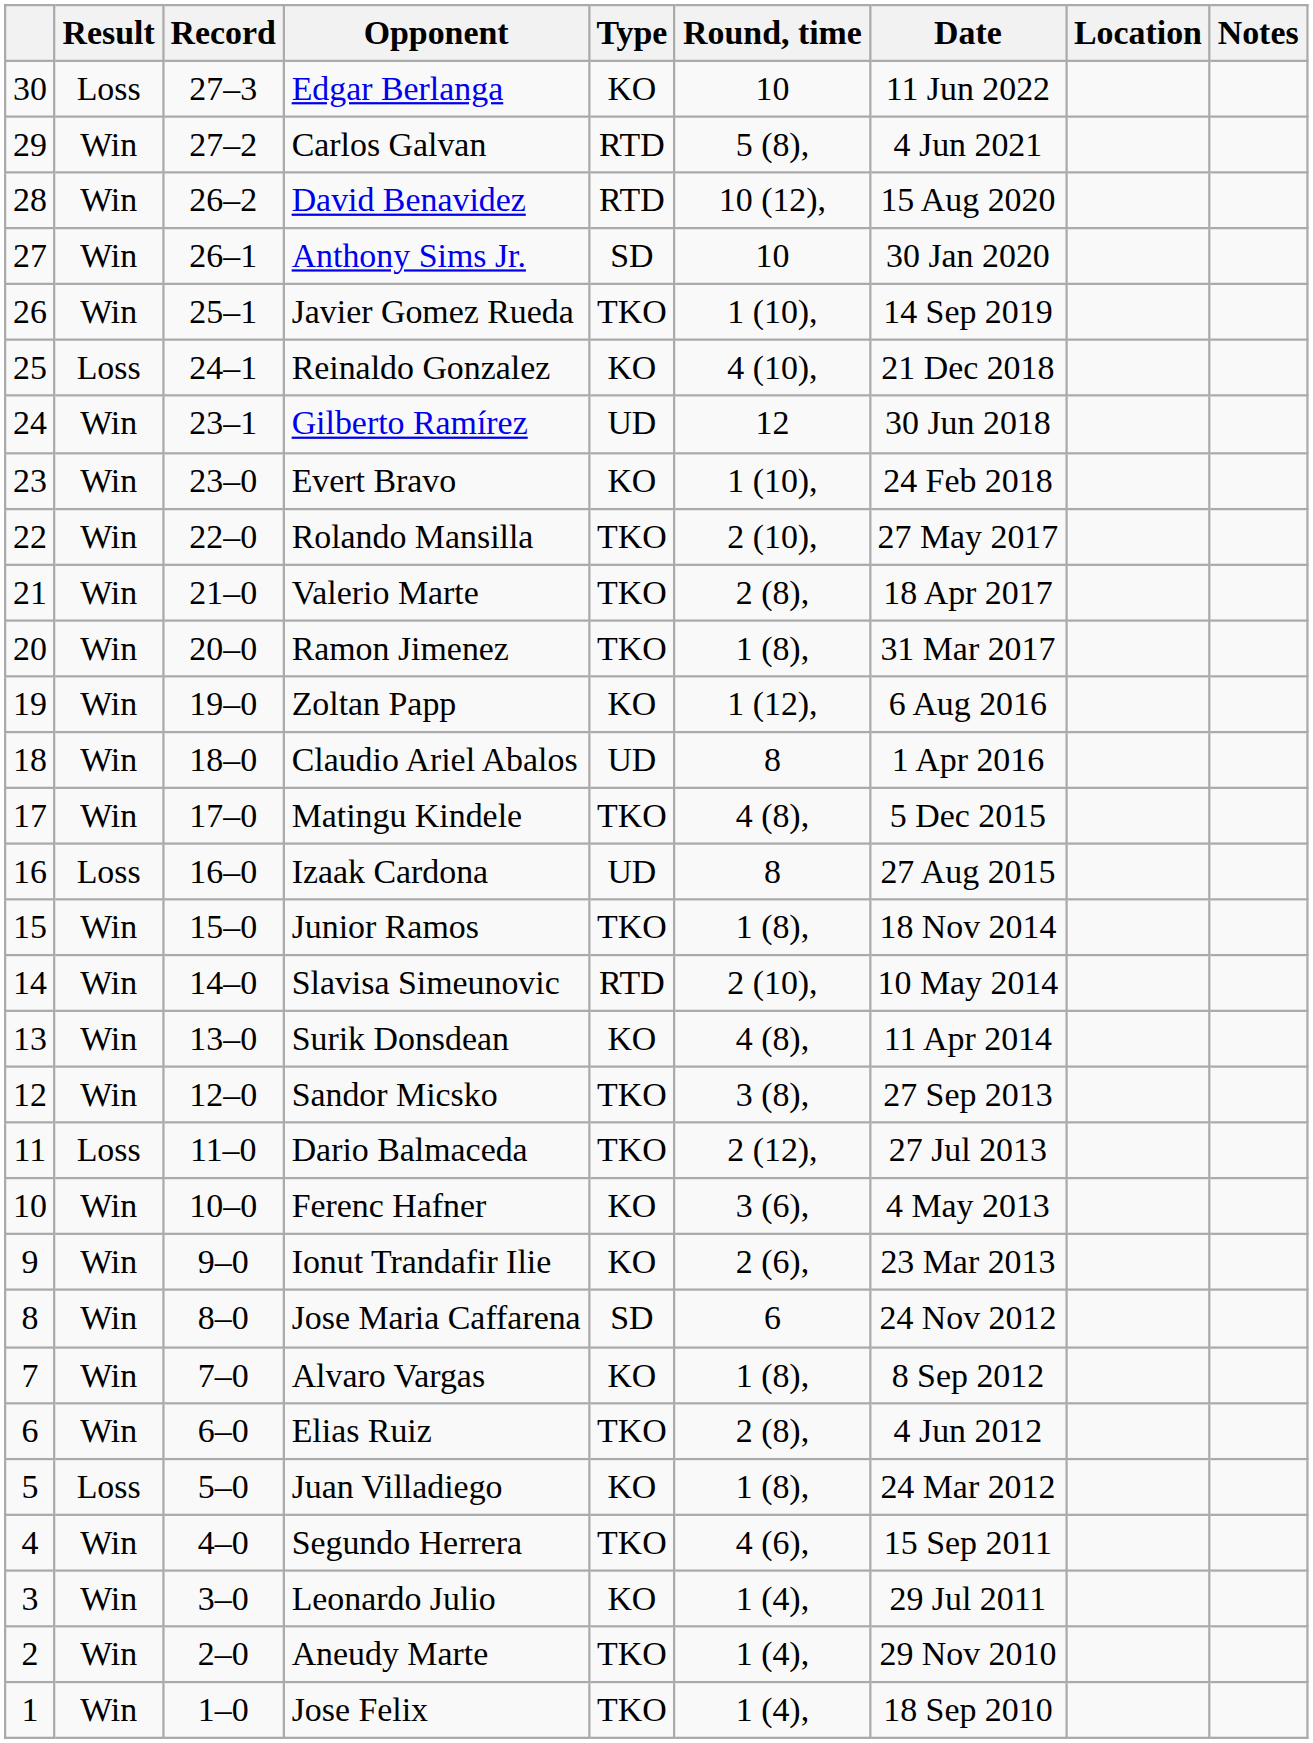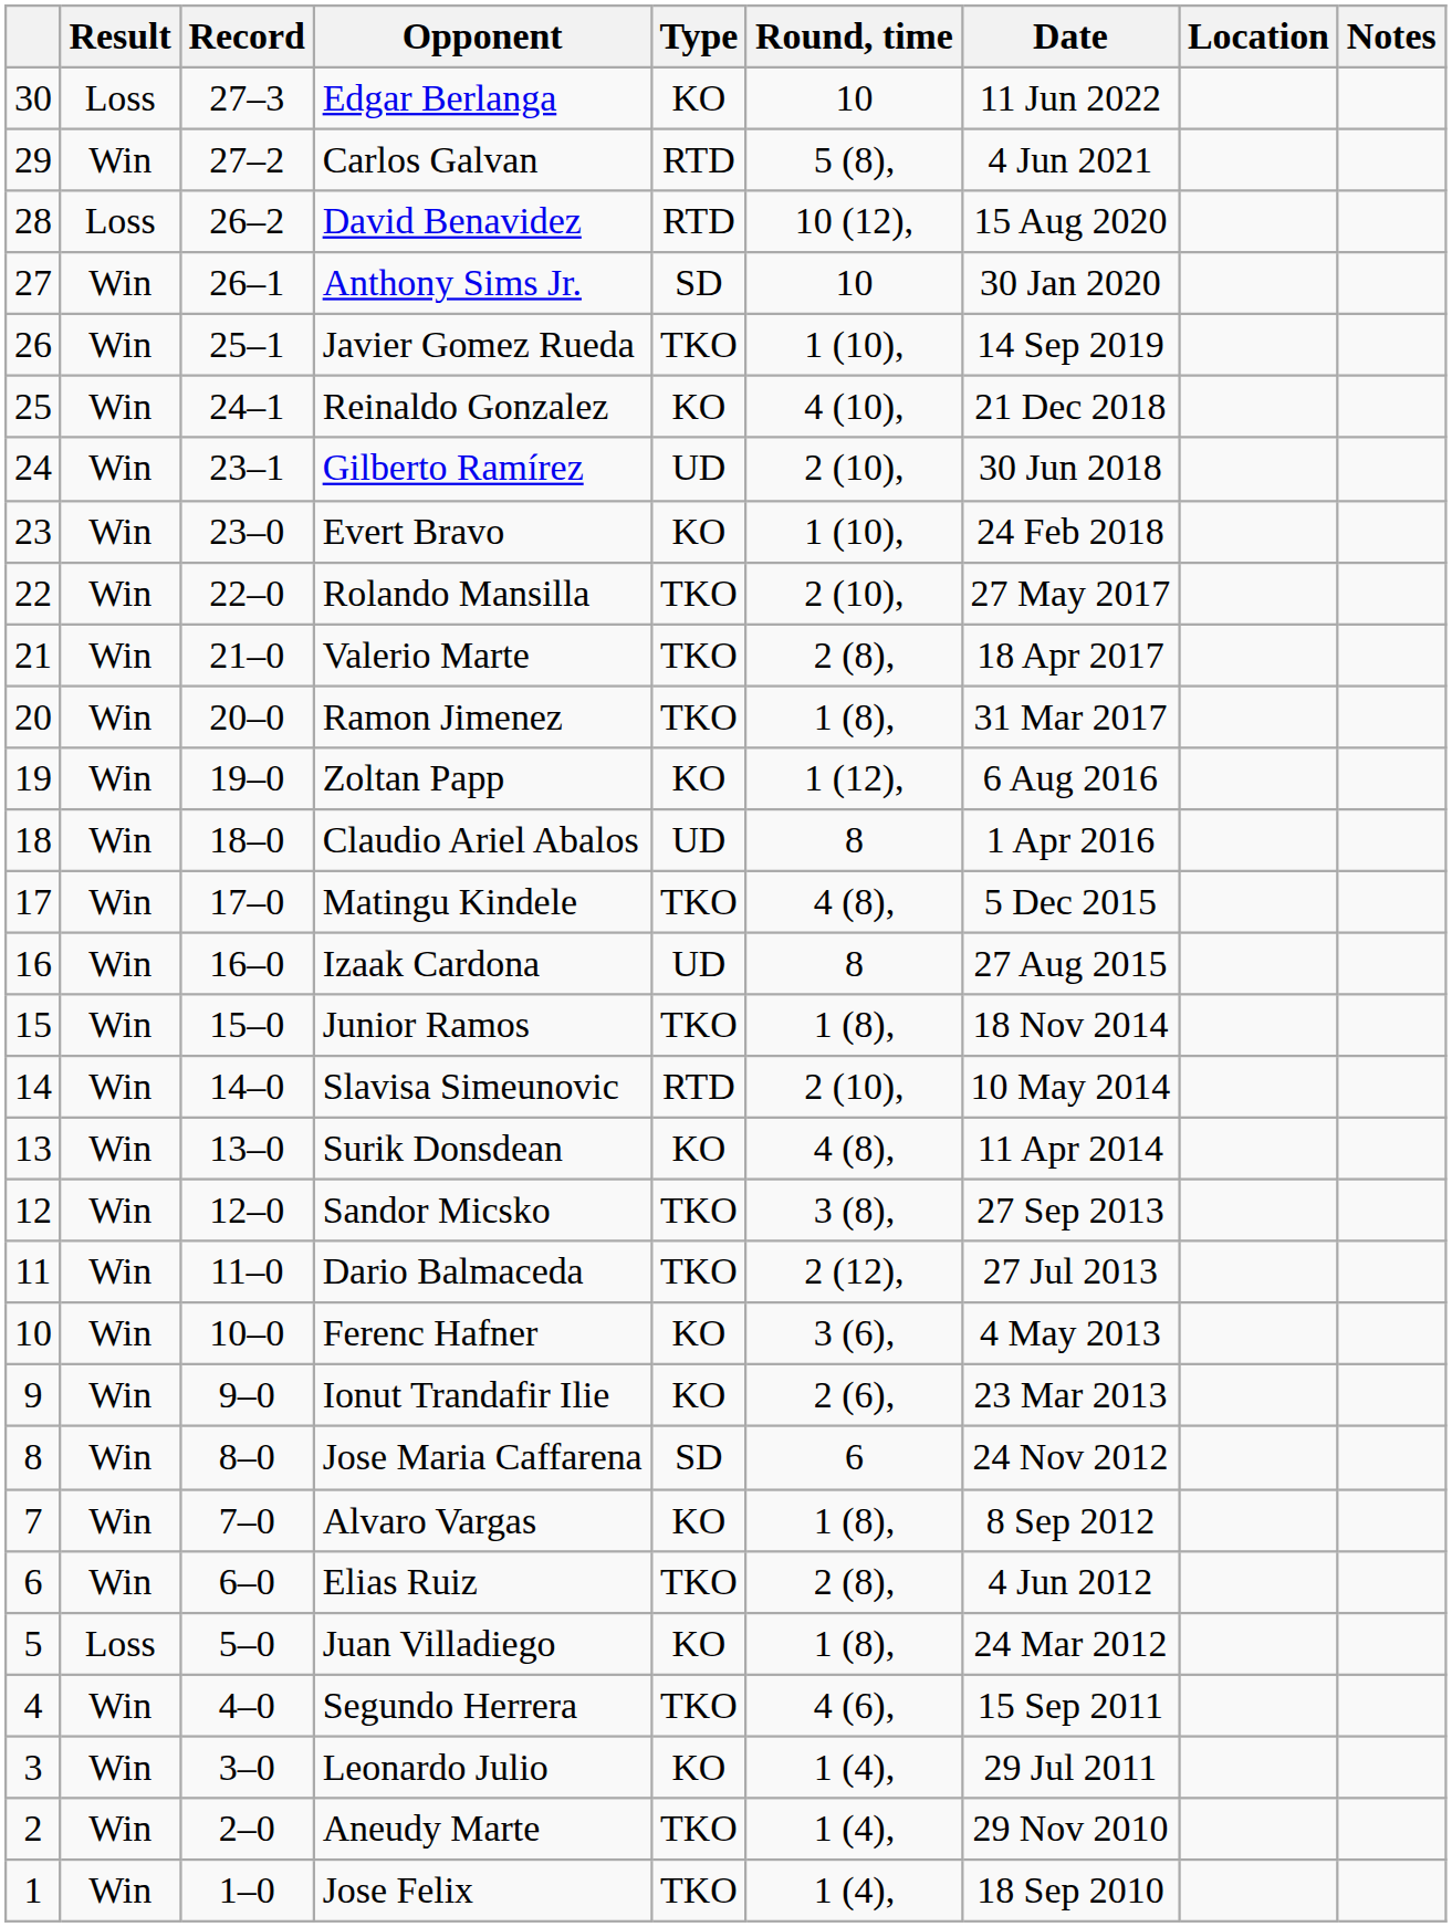 <table class="wikitable" style="text-align:center; font-size:95%">
 <tr>
 <th></th>
 <th>Result</th>
 <th>Record</th>
 <th>Opponent</th>
 <th>Type</th>
 <th>Round, time</th>
 <th>Date</th>
 <th>Location</th>
 <th>Notes</th>
 </tr>
 <tr>
 <td>30</td>
 <td>Loss</td>
 <td>27–3</td>
 <td align=left> <a href='#'>Edgar Berlanga</a></td>
 <td>KO</td>
 <td>10</td>
 <td>11 Jun 2022</td>
 <td align=left> </td>
 <td align=left></td>
 </tr>
 <tr>
 <td>29</td>
 <td>Win</td>
 <td>27–2</td>
 <td align=left> Carlos Galvan</td>
 <td>RTD</td>
 <td>5 (8), </td>
 <td>4 Jun 2021</td>
 <td align=left> </td>
 <td></td>
 </tr>
 <tr>
 <td>28</td>
-<td>Win</td>
+<td>Loss</td>
 <td>26–2</td>
 <td align=left> <a href='#'>David Benavidez</a></td>
 <td>RTD</td>
 <td>10 (12), </td>
 <td>15 Aug 2020</td>
 <td align=left></td>
 <td align=left></td>
 </tr>
 <tr>
 <td>27</td>
 <td>Win</td>
 <td>26–1</td>
 <td align=left> <a href='#'>Anthony Sims Jr.</a></td>
 <td>SD</td>
 <td>10</td>
 <td>30 Jan 2020</td>
 <td align=left> </td>
 <td align=left></td>
 </tr>
 <tr>
 <td>26</td>
 <td>Win</td>
 <td>25–1</td>
 <td align=left> Javier Gomez Rueda</td>
 <td>TKO</td>
 <td>1 (10), </td>
 <td>14 Sep 2019</td>
 <td align=left> </td>
 <td></td>
 </tr>
 <tr>
 <td>25</td>
-<td>Loss</td>
+<td>Win</td>
 <td>24–1</td>
 <td align=left> Reinaldo Gonzalez</td>
 <td>KO</td>
 <td>4 (10), </td>
 <td>21 Dec 2018</td>
 <td align=left> </td>
 <td align=left></td>
 </tr>
 <tr>
 <td>24</td>
 <td>Win</td>
 <td>23–1</td>
 <td align=left> <a href='#'>Gilberto Ramírez</a></td>
 <td>UD</td>
-<td>12</td>
+<td>2 (10), </td>
 <td>30 Jun 2018</td>
 <td align=left> </td>
 <td align=left></td>
 </tr>
 <tr>
 <td>23</td>
 <td>Win</td>
 <td>23–0</td>
 <td align=left> Evert Bravo</td>
 <td>KO</td>
 <td>1 (10), </td>
 <td>24 Feb 2018</td>
 <td align=left> </td>
 <td align=left></td>
 </tr>
 <tr>
 <td>22</td>
 <td>Win</td>
 <td>22–0</td>
 <td align=left> Rolando Mansilla</td>
 <td>TKO</td>
 <td>2 (10), </td>
 <td>27 May 2017</td>
 <td align=left> </td>
 <td align=left></td>
 </tr>
 <tr>
 <td>21</td>
 <td>Win</td>
 <td>21–0</td>
 <td align=left> Valerio Marte</td>
 <td>TKO</td>
 <td>2 (8), </td>
 <td>18 Apr 2017</td>
 <td align=left> </td>
 <td></td>
 </tr>
 <tr>
 <td>20</td>
 <td>Win</td>
 <td>20–0</td>
 <td align=left> Ramon Jimenez</td>
 <td>TKO</td>
 <td>1 (8), </td>
 <td>31 Mar 2017</td>
 <td align=left> </td>
 <td></td>
 </tr>
 <tr>
 <td>19</td>
 <td>Win</td>
 <td>19–0</td>
 <td align=left> Zoltan Papp</td>
 <td>KO</td>
 <td>1 (12), </td>
 <td>6 Aug 2016</td>
 <td align=left> </td>
 <td></td>
 </tr>
 <tr>
 <td>18</td>
 <td>Win</td>
 <td>18–0</td>
 <td align=left> Claudio Ariel Abalos</td>
 <td>UD</td>
 <td>8</td>
 <td>1 Apr 2016</td>
 <td align=left> </td>
 <td></td>
 </tr>
 <tr>
 <td>17</td>
 <td>Win</td>
 <td>17–0</td>
 <td align=left> Matingu Kindele</td>
 <td>TKO</td>
 <td>4 (8), </td>
 <td>5 Dec 2015</td>
 <td align=left> </td>
 <td></td>
 </tr>
 <tr>
 <td>16</td>
-<td>Loss</td>
+<td>Win</td>
 <td>16–0</td>
 <td align=left> Izaak Cardona</td>
 <td>UD</td>
 <td>8</td>
 <td>27 Aug 2015</td>
 <td align=left> </td>
 <td></td>
 </tr>
 <tr>
 <td>15</td>
 <td>Win</td>
 <td>15–0</td>
 <td align=left> Junior Ramos</td>
 <td>TKO</td>
 <td>1 (8), </td>
 <td>18 Nov 2014</td>
 <td align=left> </td>
 <td></td>
 </tr>
 <tr>
 <td>14</td>
 <td>Win</td>
 <td>14–0</td>
 <td align=left> Slavisa Simeunovic</td>
 <td>RTD</td>
 <td>2 (10), </td>
 <td>10 May 2014</td>
 <td align=left> </td>
 <td></td>
 </tr>
 <tr>
 <td>13</td>
 <td>Win</td>
 <td>13–0</td>
 <td align=left> Surik Donsdean</td>
 <td>KO</td>
 <td>4 (8), </td>
 <td>11 Apr 2014</td>
 <td align=left> </td>
 <td></td>
 </tr>
 <tr>
 <td>12</td>
 <td>Win</td>
 <td>12–0</td>
 <td align=left> Sandor Micsko</td>
 <td>TKO</td>
 <td>3 (8), </td>
 <td>27 Sep 2013</td>
 <td align=left> </td>
 <td></td>
 </tr>
 <tr>
 <td>11</td>
-<td>Loss</td>
+<td>Win</td>
 <td>11–0</td>
 <td align=left> Dario Balmaceda</td>
 <td>TKO</td>
 <td>2 (12), </td>
 <td>27 Jul 2013</td>
 <td align=left> </td>
 <td align=left></td>
 </tr>
 <tr>
 <td>10</td>
 <td>Win</td>
 <td>10–0</td>
 <td align=left> Ferenc Hafner</td>
 <td>KO</td>
 <td>3 (6), </td>
 <td>4 May 2013</td>
 <td align=left> </td>
 <td></td>
 </tr>
 <tr>
 <td>9</td>
 <td>Win</td>
 <td>9–0</td>
 <td align=left> Ionut Trandafir Ilie</td>
 <td>KO</td>
 <td>2 (6), </td>
 <td>23 Mar 2013</td>
 <td align=left> </td>
 <td></td>
 </tr>
 <tr>
 <td>8</td>
 <td>Win</td>
 <td>8–0</td>
 <td align=left> Jose Maria Caffarena</td>
 <td>SD</td>
 <td>6</td>
 <td>24 Nov 2012</td>
 <td align=left> </td>
 <td></td>
 </tr>
 <tr>
 <td>7</td>
 <td>Win</td>
 <td>7–0</td>
 <td align=left> Alvaro Vargas</td>
 <td>KO</td>
 <td>1 (8), </td>
 <td>8 Sep 2012</td>
 <td align=left> </td>
 <td></td>
 </tr>
 <tr>
 <td>6</td>
 <td>Win</td>
 <td>6–0</td>
 <td align=left> Elias Ruiz</td>
 <td>TKO</td>
 <td>2 (8), </td>
 <td>4 Jun 2012</td>
 <td align=left> </td>
 <td></td>
 </tr>
 <tr>
 <td>5</td>
 <td> Loss</td>
 <td>5–0</td>
 <td align=left> Juan Villadiego</td>
 <td>KO</td>
 <td>1 (8), </td>
 <td>24 Mar 2012</td>
 <td align=left> </td>
 <td></td>
 </tr>
 <tr>
 <td>4</td>
 <td>Win</td>
 <td>4–0</td>
 <td align=left> Segundo Herrera</td>
 <td>TKO</td>
 <td>4 (6), </td>
 <td>15 Sep 2011</td>
 <td align=left> </td>
 <td></td>
 </tr>
 <tr>
 <td>3</td>
 <td>Win</td>
 <td>3–0</td>
 <td align=left> Leonardo Julio</td>
 <td>KO</td>
 <td>1 (4), </td>
 <td>29 Jul 2011</td>
 <td align=left> </td>
 <td></td>
 </tr>
 <tr>
 <td>2</td>
 <td>Win</td>
 <td>2–0</td>
 <td align=left> Aneudy Marte</td>
 <td>TKO</td>
 <td>1 (4), </td>
 <td>29 Nov 2010</td>
 <td align=left> </td>
 <td></td>
 </tr>
 <tr>
 <td>1</td>
 <td>Win</td>
 <td>1–0</td>
 <td align=left> Jose Felix</td>
 <td>TKO</td>
 <td>1 (4), </td>
 <td>18 Sep 2010</td>
 <td align=left> </td>
 <td></td>
 </tr>
 </table>
